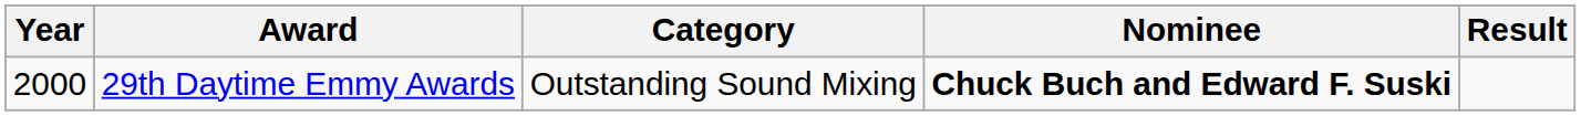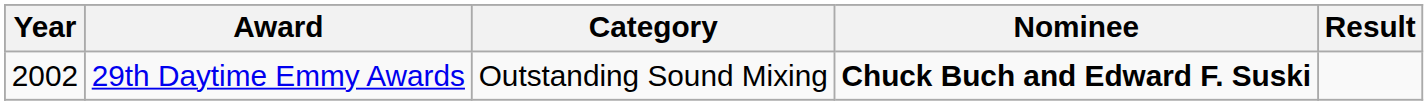 <table class="wikitable sortable">
 <tr>
 <th>Year</th>
 <th>Award</th>
 <th>Category</th>
 <th>Nominee</th>
 <th>Result</th>
 </tr>
 <tr>
-<td>2000</td>
+<td>2002</td>
 <td><a href='#'>29th Daytime Emmy Awards</a></td>
 <td>Outstanding Sound Mixing</td>
 <td><strong>Chuck Buch and Edward F. Suski</strong></td>
 <td></td>
 </tr>
 </table>
